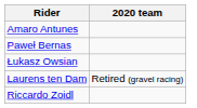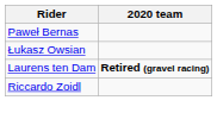 <table class="wikitable">
 <tr>
 <th>Rider</th>
 <th>2020 team</th>
-</tr>
-<tr>
-<td><a href='#'>Amaro Antunes</a></td>
-<td></td>
 </tr>
 <tr>
 <td><a href='#'>Paweł Bernas</a></td>
 <td></td>
 </tr>
 <tr>
 <td><a href='#'>Łukasz Owsian</a></td>
 <td></td>
 </tr>
 <tr>
 <td><a href='#'>Laurens ten Dam</a></td>
-<td>Retired <small>(gravel racing)</small></td>
+<td><strong>Retired <small>(gravel racing)</small></strong></td>
 </tr>
 <tr>
 <td><a href='#'>Riccardo Zoidl</a></td>
 <td></td>
 </tr>
 </table>
